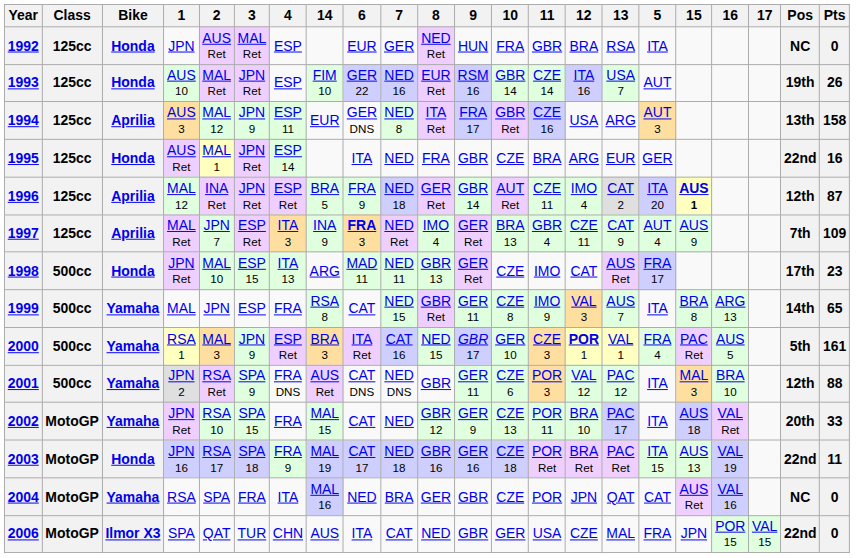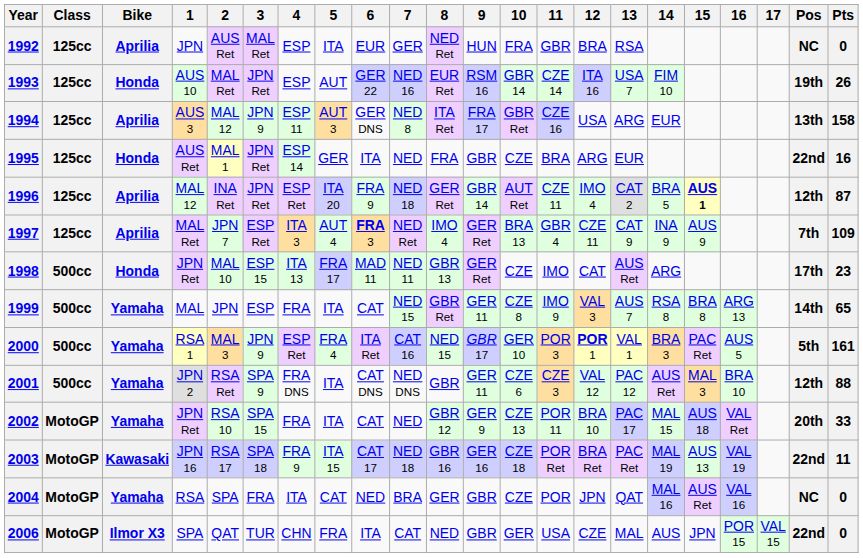 <table class="wikitable" style="text-align:center; font-size:90%">
 <tr>
 <th>Year</th>
 <th>Class</th>
 <th>Bike</th>
 <th>1</th>
 <th>2</th>
 <th>3</th>
 <th>4</th>
-<th>14</th>
+<th>5</th>
 <th>6</th>
 <th>7</th>
 <th>8</th>
 <th>9</th>
 <th>10</th>
 <th>11</th>
 <th>12</th>
 <th>13</th>
-<th>5</th>
+<th>14</th>
 <th>15</th>
 <th>16</th>
 <th>17</th>
 <th>Pos</th>
 <th>Pts</th>
 </tr>
 <tr>
 <th><a href='#'>1992</a></th>
 <th>125cc</th>
-<th><a href='#'>Honda</a></th>
+<th><a href='#'>Aprilia</a></th>
 <td><a href='#'>JPN</a><br><small></small></td>
 <td style="background:#EFCFFF;"><a href='#'>AUS</a><br><small>Ret</small></td>
 <td style="background:#EFCFFF;"><a href='#'>MAL</a><br><small>Ret</small></td>
 <td><a href='#'>ESP</a><br><small></small></td>
-<td></td>
+<td><a href='#'>ITA</a><br><small></small></td>
 <td><a href='#'>EUR</a><br><small></small></td>
 <td><a href='#'>GER</a><br><small></small></td>
 <td style="background:#EFCFFF;"><a href='#'>NED</a><br><small>Ret</small></td>
 <td><a href='#'>HUN</a><br><small></small></td>
 <td><a href='#'>FRA</a><br><small></small></td>
 <td><a href='#'>GBR</a><br><small></small></td>
 <td><a href='#'>BRA</a><br><small></small></td>
 <td><a href='#'>RSA</a><br><small></small></td>
-<td><a href='#'>ITA</a><br><small></small></td>
+<td></td>
 <td></td>
 <td></td>
 <td></td>
 <th>NC</th>
 <th>0</th>
 </tr>
 <tr>
 <th><a href='#'>1993</a></th>
 <th>125cc</th>
 <th><a href='#'>Honda</a></th>
 <td style="background:#DFFFDF;"><a href='#'>AUS</a><br><small>10</small></td>
 <td style="background:#EFCFFF;"><a href='#'>MAL</a><br><small>Ret</small></td>
 <td style="background:#EFCFFF;"><a href='#'>JPN</a><br><small>Ret</small></td>
 <td><a href='#'>ESP</a><br><small></small></td>
-<td style="background:#DFFFDF;"><a href='#'>FIM</a><br><small>10</small></td>
+<td><a href='#'>AUT</a><br><small></small></td>
 <td style="background:#CFCFFF;"><a href='#'>GER</a><br><small>22</small></td>
 <td style="background:#CFCFFF;"><a href='#'>NED</a><br><small>16</small></td>
 <td style="background:#EFCFFF;"><a href='#'>EUR</a><br><small>Ret</small></td>
 <td style="background:#CFCFFF;"><a href='#'>RSM</a><br><small>16</small></td>
 <td style="background:#DFFFDF;"><a href='#'>GBR</a><br><small>14</small></td>
 <td style="background:#DFFFDF;"><a href='#'>CZE</a><br><small>14</small></td>
 <td style="background:#CFCFFF;"><a href='#'>ITA</a><br><small>16</small></td>
 <td style="background:#DFFFDF;"><a href='#'>USA</a><br><small>7</small></td>
-<td><a href='#'>AUT</a><br><small></small></td>
+<td style="background:#DFFFDF;"><a href='#'>FIM</a><br><small>10</small></td>
 <td></td>
 <td></td>
 <td></td>
 <th>19th</th>
 <th>26</th>
 </tr>
 <tr>
 <th><a href='#'>1994</a></th>
 <th>125cc</th>
 <th><a href='#'>Aprilia</a></th>
 <td style="background:#FFDF9F;"><a href='#'>AUS</a><br><small>3</small></td>
 <td style="background:#DFFFDF;"><a href='#'>MAL</a><br><small>12</small></td>
 <td style="background:#DFFFDF;"><a href='#'>JPN</a><br><small>9</small></td>
 <td style="background:#DFFFDF;"><a href='#'>ESP</a><br><small>11</small></td>
-<td><a href='#'>EUR</a><br><small></small></td>
+<td style="background:#FFDF9F;"><a href='#'>AUT</a><br><small>3</small></td>
 <td><a href='#'>GER</a><br><small>DNS</small></td>
 <td style="background:#DFFFDF;"><a href='#'>NED</a><br><small>8</small></td>
 <td style="background:#EFCFFF;"><a href='#'>ITA</a><br><small>Ret</small></td>
 <td style="background:#CFCFFF;"><a href='#'>FRA</a><br><small>17</small></td>
 <td style="background:#EFCFFF;"><a href='#'>GBR</a><br><small>Ret</small></td>
 <td style="background:#CFCFFF;"><a href='#'>CZE</a><br><small>16</small></td>
 <td><a href='#'>USA</a><br><small></small></td>
 <td><a href='#'>ARG</a><br><small></small></td>
-<td style="background:#FFDF9F;"><a href='#'>AUT</a><br><small>3</small></td>
+<td><a href='#'>EUR</a><br><small></small></td>
 <td></td>
 <td></td>
 <td></td>
 <th>13th</th>
 <th>158</th>
 </tr>
 <tr>
 <th><a href='#'>1995</a></th>
 <th>125cc</th>
 <th><a href='#'>Honda</a></th>
 <td style="background:#EFCFFF;"><a href='#'>AUS</a><br><small>Ret</small></td>
 <td style="background:#FFFFBF;"><a href='#'>MAL</a><br><small>1</small></td>
 <td style="background:#EFCFFF;"><a href='#'>JPN</a><br><small>Ret</small></td>
 <td style="background:#DFFFDF;"><a href='#'>ESP</a><br><small>14</small></td>
-<td></td>
+<td><a href='#'>GER</a><br><small></small></td>
 <td><a href='#'>ITA</a><br><small></small></td>
 <td><a href='#'>NED</a><br><small></small></td>
 <td><a href='#'>FRA</a><br><small></small></td>
 <td><a href='#'>GBR</a><br><small></small></td>
 <td><a href='#'>CZE</a><br><small></small></td>
 <td><a href='#'>BRA</a><br><small></small></td>
 <td><a href='#'>ARG</a><br><small></small></td>
 <td><a href='#'>EUR</a><br><small></small></td>
-<td><a href='#'>GER</a><br><small></small></td>
+<td></td>
 <td></td>
 <td></td>
 <td></td>
 <th>22nd</th>
 <th>16</th>
 </tr>
 <tr>
 <th><a href='#'>1996</a></th>
 <th>125cc</th>
 <th><a href='#'>Aprilia</a></th>
 <td style="background:#DFFFDF;"><a href='#'>MAL</a><br><small>12</small></td>
 <td style="background:#EFCFFF;"><a href='#'>INA</a><br><small>Ret</small></td>
 <td style="background:#EFCFFF;"><a href='#'>JPN</a><br><small>Ret</small></td>
 <td style="background:#EFCFFF;"><a href='#'>ESP</a><br><small>Ret</small></td>
-<td style="background:#DFFFDF;"><a href='#'>BRA</a><br><small>5</small></td>
+<td style="background:#CFCFFF;"><a href='#'>ITA</a><br><small>20</small></td>
 <td style="background:#DFFFDF;"><a href='#'>FRA</a><br><small>9</small></td>
 <td style="background:#CFCFFF;"><a href='#'>NED</a><br><small>18</small></td>
 <td style="background:#EFCFFF;"><a href='#'>GER</a><br><small>Ret</small></td>
 <td style="background:#DFFFDF;"><a href='#'>GBR</a><br><small>14</small></td>
 <td style="background:#EFCFFF;"><a href='#'>AUT</a><br><small>Ret</small></td>
 <td style="background:#DFFFDF;"><a href='#'>CZE</a><br><small>11</small></td>
 <td style="background:#DFFFDF;"><a href='#'>IMO</a><br><small>4</small></td>
 <td style="background:#DFDFDF;"><a href='#'>CAT</a><br><small>2</small></td>
-<td style="background:#CFCFFF;"><a href='#'>ITA</a><br><small>20</small></td>
+<td style="background:#DFFFDF;"><a href='#'>BRA</a><br><small>5</small></td>
 <td style="background:#FFFFBF;"><strong><a href='#'>AUS</a><br><small>1</small></strong></td>
 <td></td>
 <td></td>
 <th>12th</th>
 <th>87</th>
 </tr>
 <tr>
 <th><a href='#'>1997</a></th>
 <th>125cc</th>
 <th><a href='#'>Aprilia</a></th>
 <td style="background:#EFCFFF;"><a href='#'>MAL</a><br><small>Ret</small></td>
 <td style="background:#DFFFDF;"><a href='#'>JPN</a><br><small>7</small></td>
 <td style="background:#EFCFFF;"><a href='#'>ESP</a><br><small>Ret</small></td>
 <td style="background:#FFDF9F;"><a href='#'>ITA</a><br><small>3</small></td>
-<td style="background:#DFFFDF;"><a href='#'>INA</a><br><small>9</small></td>
+<td style="background:#DFFFDF;"><a href='#'>AUT</a><br><small>4</small></td>
 <td style="background:#FFDF9F;"><strong><a href='#'>FRA</a></strong><br><small>3</small></td>
 <td style="background:#EFCFFF;"><a href='#'>NED</a><br><small>Ret</small></td>
 <td style="background:#DFFFDF;"><a href='#'>IMO</a><br><small>4</small></td>
 <td style="background:#EFCFFF;"><a href='#'>GER</a><br><small>Ret</small></td>
 <td style="background:#DFFFDF;"><a href='#'>BRA</a><br><small>13</small></td>
 <td style="background:#DFFFDF;"><a href='#'>GBR</a><br><small>4</small></td>
 <td style="background:#DFFFDF;"><a href='#'>CZE</a><br><small>11</small></td>
 <td style="background:#DFFFDF;"><a href='#'>CAT</a><br><small>9</small></td>
-<td style="background:#DFFFDF;"><a href='#'>AUT</a><br><small>4</small></td>
+<td style="background:#DFFFDF;"><a href='#'>INA</a><br><small>9</small></td>
 <td style="background:#DFFFDF;"><a href='#'>AUS</a><br><small>9</small></td>
 <td></td>
 <td></td>
 <th>7th</th>
 <th>109</th>
 </tr>
 <tr>
 <th><a href='#'>1998</a></th>
 <th>500cc</th>
 <th><a href='#'>Honda</a></th>
 <td style="background:#EFCFFF;"><a href='#'>JPN</a><br><small>Ret</small></td>
 <td style="background:#DFFFDF;"><a href='#'>MAL</a><br><small>10</small></td>
 <td style="background:#DFFFDF;"><a href='#'>ESP</a><br><small>15</small></td>
 <td style="background:#DFFFDF;"><a href='#'>ITA</a><br><small>13</small></td>
-<td><a href='#'>ARG</a><br><small></small></td>
+<td style="background:#CFCFFF;"><a href='#'>FRA</a><br><small>17</small></td>
 <td style="background:#DFFFDF;"><a href='#'>MAD</a><br><small>11</small></td>
 <td style="background:#DFFFDF;"><a href='#'>NED</a><br><small>11</small></td>
 <td style="background:#DFFFDF;"><a href='#'>GBR</a><br><small>13</small></td>
 <td style="background:#EFCFFF;"><a href='#'>GER</a><br><small>Ret</small></td>
 <td><a href='#'>CZE</a><br><small></small></td>
 <td><a href='#'>IMO</a><br><small></small></td>
 <td><a href='#'>CAT</a><br><small></small></td>
 <td style="background:#EFCFFF;"><a href='#'>AUS</a><br><small>Ret</small></td>
-<td style="background:#CFCFFF;"><a href='#'>FRA</a><br><small>17</small></td>
+<td><a href='#'>ARG</a><br><small></small></td>
 <td></td>
 <td></td>
 <td></td>
 <th>17th</th>
 <th>23</th>
 </tr>
 <tr>
 <th><a href='#'>1999</a></th>
 <th>500cc</th>
 <th><a href='#'>Yamaha</a></th>
 <td><a href='#'>MAL</a><br><small></small></td>
 <td><a href='#'>JPN</a><br><small></small></td>
 <td><a href='#'>ESP</a><br><small></small></td>
 <td><a href='#'>FRA</a><br><small></small></td>
-<td style="background:#DFFFDF;"><a href='#'>RSA</a><br><small>8</small></td>
+<td><a href='#'>ITA</a><br><small></small></td>
 <td><a href='#'>CAT</a><br><small></small></td>
 <td style="background:#DFFFDF;"><a href='#'>NED</a><br><small>15</small></td>
 <td style="background:#EFCFFF;"><a href='#'>GBR</a><br><small>Ret</small></td>
 <td style="background:#DFFFDF;"><a href='#'>GER</a><br><small>11</small></td>
 <td style="background:#DFFFDF;"><a href='#'>CZE</a><br><small>8</small></td>
 <td style="background:#DFFFDF;"><a href='#'>IMO</a><br><small>9</small></td>
 <td style="background:#FFDF9F;"><a href='#'>VAL</a><br><small>3</small></td>
 <td style="background:#DFFFDF;"><a href='#'>AUS</a><br><small>7</small></td>
-<td><a href='#'>ITA</a><br><small></small></td>
+<td style="background:#DFFFDF;"><a href='#'>RSA</a><br><small>8</small></td>
 <td style="background:#DFFFDF;"><a href='#'>BRA</a><br><small>8</small></td>
 <td style="background:#DFFFDF;"><a href='#'>ARG</a><br><small>13</small></td>
 <td></td>
 <th>14th</th>
 <th>65</th>
 </tr>
 <tr>
 <th><a href='#'>2000</a></th>
 <th>500cc</th>
 <th><a href='#'>Yamaha</a></th>
 <td style="background:#FFFFBF;"><a href='#'>RSA</a><br><small>1</small></td>
 <td style="background:#FFDF9F;"><a href='#'>MAL</a><br><small>3</small></td>
 <td style="background:#DFFFDF;"><a href='#'>JPN</a><br><small>9</small></td>
 <td style="background:#EFCFFF;"><a href='#'>ESP</a><br><small>Ret</small></td>
-<td style="background:#FFDF9F;"><a href='#'>BRA</a><br><small>3</small></td>
+<td style="background:#DFFFDF;"><a href='#'>FRA</a><br><small>4</small></td>
 <td style="background:#EFCFFF;"><a href='#'>ITA</a><br><small>Ret</small></td>
 <td style="background:#CFCFFF;"><a href='#'>CAT</a><br><small>16</small></td>
 <td style="background:#DFFFDF;"><a href='#'>NED</a><br><small>15</small></td>
 <td style="background:#CFCFFF;"><em><a href='#'>GBR</a></em><br><small>17</small></td>
 <td style="background:#DFFFDF;"><a href='#'>GER</a><br><small>10</small></td>
-<td style="background:#FFDF9F;"><a href='#'>CZE</a><br><small>3</small></td>
+<td style="background:#FFDF9F;"><a href='#'>POR</a><br><small>3</small></td>
 <td style="background:#FFFFBF;"><strong><a href='#'>POR</a></strong><br><small>1</small></td>
 <td style="background:#FFFFBF;"><a href='#'>VAL</a><br><small>1</small></td>
-<td style="background:#DFFFDF;"><a href='#'>FRA</a><br><small>4</small></td>
+<td style="background:#FFDF9F;"><a href='#'>BRA</a><br><small>3</small></td>
 <td style="background:#EFCFFF;"><a href='#'>PAC</a><br><small>Ret</small></td>
 <td style="background:#DFFFDF;"><a href='#'>AUS</a><br><small>5</small></td>
 <td></td>
 <th>5th</th>
 <th>161</th>
 </tr>
 <tr>
 <th align="left"><a href='#'>2001</a></th>
 <th>500cc</th>
 <th><a href='#'>Yamaha</a></th>
 <td style="background:#DFDFDF;"><a href='#'>JPN</a><br><small>2</small></td>
 <td style="background:#EFCFFF;"><a href='#'>RSA</a><br><small>Ret</small></td>
 <td style="background:#DFFFDF;"><a href='#'>SPA</a><br><small>9</small></td>
 <td><a href='#'>FRA</a><br><small>DNS</small></td>
-<td style="background:#EFCFFF;"><a href='#'>AUS</a><br><small>Ret</small></td>
+<td><a href='#'>ITA</a><br><small></small></td>
 <td><a href='#'>CAT</a><br><small>DNS</small></td>
 <td><a href='#'>NED</a><br><small>DNS</small></td>
 <td><a href='#'>GBR</a><br><small></small></td>
 <td style="background:#DFFFDF;"><a href='#'>GER</a><br><small>11</small></td>
 <td style="background:#DFFFDF;"><a href='#'>CZE</a><br><small>6</small></td>
-<td style="background:#FFDF9F;"><a href='#'>POR</a><br><small>3</small></td>
+<td style="background:#FFDF9F;"><a href='#'>CZE</a><br><small>3</small></td>
 <td style="background:#DFFFDF;"><a href='#'>VAL</a><br><small>12</small></td>
 <td style="background:#DFFFDF;"><a href='#'>PAC</a><br><small>12</small></td>
-<td><a href='#'>ITA</a><br><small></small></td>
+<td style="background:#EFCFFF;"><a href='#'>AUS</a><br><small>Ret</small></td>
 <td style="background:#FFDF9F;"><a href='#'>MAL</a><br><small>3</small></td>
 <td style="background:#DFFFDF;"><a href='#'>BRA</a><br><small>10</small></td>
 <td></td>
 <th>12th</th>
 <th>88</th>
 </tr>
 <tr>
 <th align="left"><a href='#'>2002</a></th>
 <th>MotoGP</th>
 <th><a href='#'>Yamaha</a></th>
 <td style="background:#EFCFFF;"><a href='#'>JPN</a><br><small>Ret</small></td>
 <td style="background:#DFFFDF;"><a href='#'>RSA</a><br><small>10</small></td>
 <td style="background:#DFFFDF;"><a href='#'>SPA</a><br><small>15</small></td>
 <td><a href='#'>FRA</a><br><small></small></td>
-<td style="background:#DFFFDF;"><a href='#'>MAL</a><br><small>15</small></td>
+<td><a href='#'>ITA</a><br><small></small></td>
 <td><a href='#'>CAT</a><br><small></small></td>
 <td><a href='#'>NED</a><br><small></small></td>
 <td style="background:#DFFFDF;"><a href='#'>GBR</a><br><small>12</small></td>
 <td style="background:#DFFFDF;"><a href='#'>GER</a><br><small>9</small></td>
 <td style="background:#DFFFDF;"><a href='#'>CZE</a><br><small>13</small></td>
 <td style="background:#DFFFDF;"><a href='#'>POR</a><br><small>11</small></td>
 <td style="background:#DFFFDF;"><a href='#'>BRA</a><br><small>10</small></td>
 <td style="background:#CFCFFF;"><a href='#'>PAC</a><br><small>17</small></td>
-<td><a href='#'>ITA</a><br><small></small></td>
+<td style="background:#DFFFDF;"><a href='#'>MAL</a><br><small>15</small></td>
 <td style="background:#CFCFFF;"><a href='#'>AUS</a><br><small>18</small></td>
 <td style="background:#EFCFFF;"><a href='#'>VAL</a> <br><small>Ret</small></td>
 <td></td>
 <th>20th</th>
 <th>33</th>
 </tr>
 <tr>
 <th align="left"><a href='#'>2003</a></th>
 <th>MotoGP</th>
-<th><a href='#'>Honda</a></th>
+<th><a href='#'>Kawasaki</a></th>
 <td style="background:#CFCFFF;"><a href='#'>JPN</a><br><small>16</small></td>
 <td style="background:#CFCFFF;"><a href='#'>RSA</a><br><small>17</small></td>
 <td style="background:#CFCFFF;"><a href='#'>SPA</a><br><small>18</small></td>
 <td style="background:#DFFFDF;"><a href='#'>FRA</a><br><small>9</small></td>
-<td style="background:#CFCFFF;"><a href='#'>MAL</a><br><small>19</small></td>
+<td style="background:#DFFFDF;"><a href='#'>ITA</a><br><small>15</small></td>
 <td style="background:#CFCFFF;"><a href='#'>CAT</a><br><small>17</small></td>
 <td style="background:#CFCFFF;"><a href='#'>NED</a><br><small>18</small></td>
 <td style="background:#CFCFFF;"><a href='#'>GBR</a><br><small>16</small></td>
 <td style="background:#CFCFFF;"><a href='#'>GER</a><br><small>16</small></td>
 <td style="background:#CFCFFF;"><a href='#'>CZE</a><br><small>18</small></td>
 <td style="background:#EFCFFF;"><a href='#'>POR</a><br><small>Ret</small></td>
 <td style="background:#EFCFFF;"><a href='#'>BRA</a><br><small>Ret</small></td>
 <td style="background:#EFCFFF;"><a href='#'>PAC</a><br><small>Ret</small></td>
-<td style="background:#DFFFDF;"><a href='#'>ITA</a><br><small>15</small></td>
+<td style="background:#CFCFFF;"><a href='#'>MAL</a><br><small>19</small></td>
 <td style="background:#DFFFDF;"><a href='#'>AUS</a><br><small>13</small></td>
 <td style="background:#CFCFFF;"><a href='#'>VAL</a><br><small>19</small></td>
 <td></td>
 <th>22nd</th>
 <th>11</th>
 </tr>
 <tr>
 <th align="left"><a href='#'>2004</a></th>
 <th>MotoGP</th>
 <th><a href='#'>Yamaha</a></th>
 <td><a href='#'>RSA</a><br><small></small></td>
 <td><a href='#'>SPA</a><br><small></small></td>
 <td><a href='#'>FRA</a><br><small></small></td>
 <td><a href='#'>ITA</a><br><small></small></td>
-<td style="background:#CFCFFF;"><a href='#'>MAL</a><br><small>16</small></td>
+<td><a href='#'>CAT</a><br><small></small></td>
 <td><a href='#'>NED</a><br><small></small></td>
 <td><a href='#'>BRA</a><br><small></small></td>
 <td><a href='#'>GER</a><br><small></small></td>
 <td><a href='#'>GBR</a><br><small></small></td>
 <td><a href='#'>CZE</a><br><small></small></td>
 <td><a href='#'>POR</a><br><small></small></td>
 <td><a href='#'>JPN</a><br><small></small></td>
 <td><a href='#'>QAT</a><br><small></small></td>
-<td><a href='#'>CAT</a><br><small></small></td>
+<td style="background:#CFCFFF;"><a href='#'>MAL</a><br><small>16</small></td>
 <td style="background:#EFCFFF;"><a href='#'>AUS</a><br><small>Ret</small></td>
 <td style="background:#CFCFFF;"><a href='#'>VAL</a><br><small>16</small></td>
 <td></td>
 <th>NC</th>
 <th>0</th>
 </tr>
 <tr>
 <th align="left"><a href='#'>2006</a></th>
 <th>MotoGP</th>
 <th><a href='#'>Ilmor X3</a></th>
 <td><a href='#'>SPA</a></td>
 <td><a href='#'>QAT</a></td>
 <td><a href='#'>TUR</a></td>
 <td><a href='#'>CHN</a></td>
-<td><a href='#'>AUS</a></td>
+<td><a href='#'>FRA</a></td>
 <td><a href='#'>ITA</a></td>
 <td><a href='#'>CAT</a></td>
 <td><a href='#'>NED</a></td>
 <td><a href='#'>GBR</a></td>
 <td><a href='#'>GER</a></td>
 <td><a href='#'>USA</a></td>
 <td><a href='#'>CZE</a></td>
 <td><a href='#'>MAL</a></td>
-<td><a href='#'>FRA</a></td>
+<td><a href='#'>AUS</a></td>
 <td><a href='#'>JPN</a></td>
 <td style="background:#DFFFDF;"><a href='#'>POR</a><br><small>15</small></td>
 <td style="background:#DFFFDF;"><a href='#'>VAL</a><br><small>15</small></td>
 <th>22nd</th>
 <th>0</th>
 </tr>
 </table>
